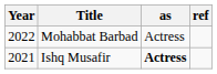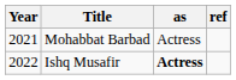 <table class="wikitable">
 <tr>
 <th>Year</th>
 <th>Title</th>
 <th>as</th>
 <th>ref</th>
 </tr>
 <tr>
-<td>2022</td>
+<td>2021</td>
 <td>Mohabbat Barbad</td>
 <td>Actress</td>
 <td></td>
 </tr>
 <tr>
-<td>2021</td>
+<td>2022</td>
 <td>Ishq Musafir</td>
 <td><strong>Actress</strong></td>
 <td></td>
 </tr>
 </table>
